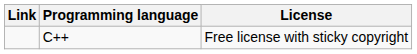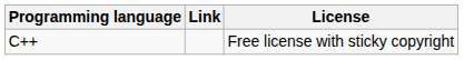 <table class="wikitable">
 <tr>
+<th>Programming language</th>
 <th>Link</th>
-<th>Programming language</th>
 <th>License</th>
 </tr>
 <tr>
+<td>C++</td>
 <td></td>
-<td>C++</td>
 <td>Free license with sticky copyright</td>
 </tr>
 </table>
